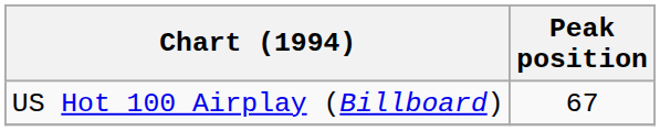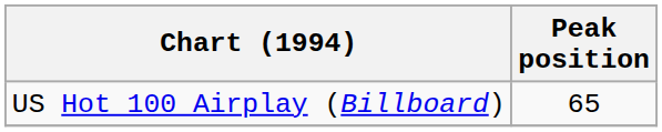 <table class="wikitable sortable">
 <tr>
 <th>Chart (1994)</th>
 <th>Peak<br>position</th>
 </tr>
 <tr>
 <td>US <a href='#'>Hot 100 Airplay</a> (<a href='#'><em>Billboard</em></a>)</td>
-<td align="center">67</td>
+<td align="center">65</td>
 </tr>
 <tr>
 </tr>
 </table>
